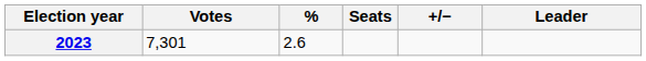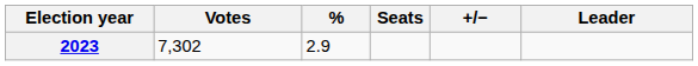 <table class=wikitable style="width:40%; border:1px #AAAAFF solid">
 <tr>
 <th width=13%>Election year</th>
 <th width=13%>Votes</th>
 <th width=6%>%</th>
 <th width=1%>Seats</th>
 <th width=8%>+/−</th>
 <th width=15%>Leader</th>
 </tr>
 <tr>
 <th><a href='#'>2023</a></th>
-<td>7,301</td>
-<td>2.6</td>
+<td>7,302</td>
+<td>2.9</td>
 <td></td>
 <td></td>
 <td></td>
 </tr>
 </table>
